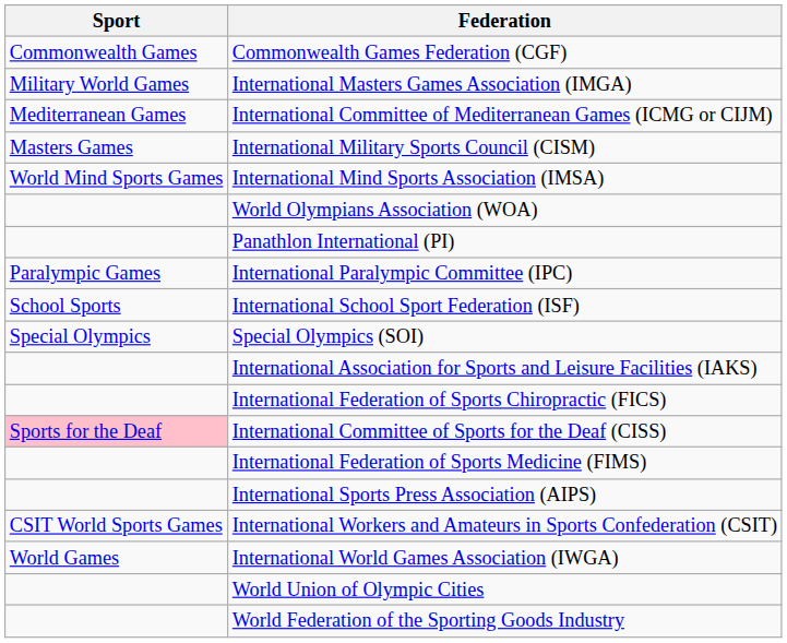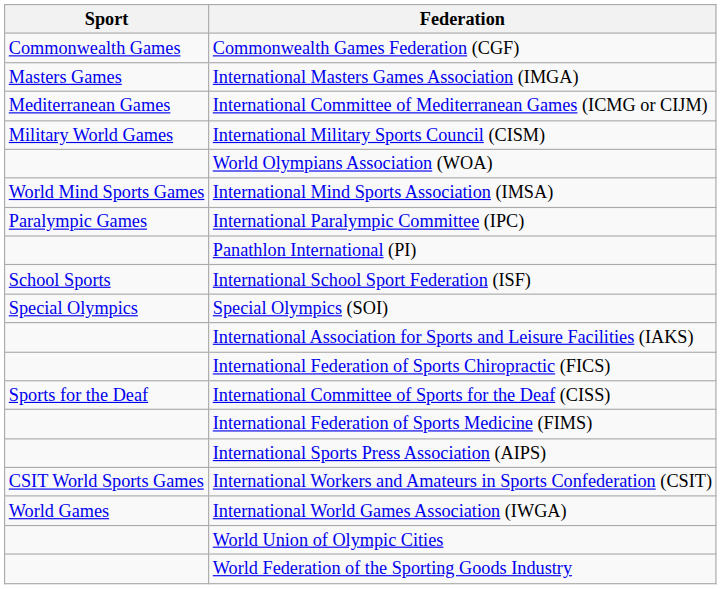 <table class="wikitable sortable Sortable">
 <tr>
 <th>Sport</th>
 <th>Federation</th>
 </tr>
 <tr>
 <td><a href='#'>Commonwealth Games</a></td>
 <td><a href='#'>Commonwealth Games Federation</a> (CGF)</td>
 </tr>
 <tr>
-<td><a href='#'>Military World Games</a></td>
+<td><a href='#'>Masters Games</a></td>
 <td><a href='#'>International Masters Games Association</a> (IMGA)</td>
 </tr>
 <tr>
 <td><a href='#'>Mediterranean Games</a></td>
 <td><a href='#'>International Committee of Mediterranean Games</a> (ICMG or CIJM)</td>
 </tr>
 <tr>
-<td><a href='#'>Masters Games</a></td>
+<td><a href='#'>Military World Games</a></td>
 <td><a href='#'>International Military Sports Council</a>   (CISM)</td>
+</tr>
+<tr>
+<td></td>
+<td><a href='#'>World Olympians Association</a> (WOA)</td>
 </tr>
 <tr>
 <td><a href='#'>World Mind Sports Games</a></td>
 <td><a href='#'>International Mind Sports Association</a> (IMSA)</td>
 </tr>
 <tr>
-<td></td>
-<td><a href='#'>World Olympians Association</a> (WOA)</td>
+<td><a href='#'>Paralympic Games</a></td>
+<td><a href='#'>International Paralympic Committee</a> (IPC)</td>
 </tr>
 <tr>
 <td></td>
 <td><a href='#'>Panathlon International</a> (PI)</td>
-</tr>
-<tr>
-<td><a href='#'>Paralympic Games</a></td>
-<td><a href='#'>International Paralympic Committee</a> (IPC)</td>
 </tr>
 <tr>
 <td><a href='#'>School Sports</a></td>
 <td><a href='#'>International School Sport Federation</a> (ISF)</td>
 </tr>
 <tr>
 <td><a href='#'>Special Olympics</a></td>
 <td><a href='#'>Special Olympics</a> (SOI)</td>
 </tr>
 <tr>
 <td></td>
 <td><a href='#'>International Association for Sports and Leisure Facilities</a> (IAKS)</td>
 </tr>
 <tr>
 <td></td>
 <td><a href='#'>International Federation of Sports Chiropractic</a>   (FICS)</td>
 </tr>
 <tr>
-<td style="background: pink;"><a href='#'>Sports for the Deaf</a></td>
+<td><a href='#'>Sports for the Deaf</a></td>
 <td><a href='#'>International Committee of Sports for the Deaf</a> (CISS)</td>
 </tr>
 <tr>
 <td></td>
 <td><a href='#'>International Federation of Sports Medicine</a> (FIMS)</td>
 </tr>
 <tr>
 <td></td>
 <td><a href='#'>International Sports Press Association</a> (AIPS)</td>
 </tr>
 <tr>
 <td><a href='#'>CSIT World Sports Games</a></td>
 <td><a href='#'>International Workers and Amateurs in Sports Confederation</a> (CSIT)</td>
 </tr>
 <tr>
 <td><a href='#'>World Games</a></td>
 <td><a href='#'>International World Games Association</a> (IWGA)</td>
 </tr>
 <tr>
 <td></td>
 <td><a href='#'>World Union of Olympic Cities</a></td>
 </tr>
 <tr>
 <td></td>
 <td><a href='#'>World Federation of the Sporting Goods Industry</a></td>
 </tr>
 </table>
